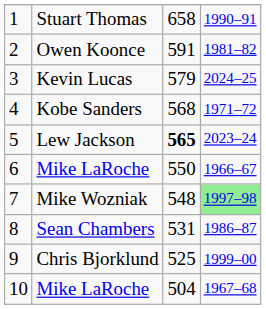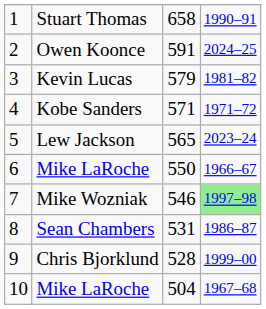 <table class="wikitable">
 <tr>
 </tr>
 <tr>
 <td>1</td>
 <td>Stuart Thomas</td>
 <td>658</td>
 <td style="font-size:80%;"><a href='#'>1990–91</a></td>
 </tr>
 <tr>
 <td>2</td>
 <td>Owen Koonce</td>
 <td>591</td>
-<td style="font-size:80%;"><a href='#'>1981–82</a></td>
+<td style="font-size:80%;"><a href='#'>2024–25</a></td>
 </tr>
 <tr>
 <td>3</td>
 <td>Kevin Lucas</td>
 <td>579</td>
-<td style="font-size:80%;"><a href='#'>2024–25</a></td>
+<td style="font-size:80%;"><a href='#'>1981–82</a></td>
 </tr>
 <tr>
 <td>4</td>
 <td>Kobe Sanders</td>
-<td>568</td>
+<td>571</td>
 <td style="font-size:80%;"><a href='#'>1971–72</a></td>
 </tr>
 <tr>
 <td>5</td>
 <td>Lew Jackson</td>
-<td><strong>565</strong></td>
+<td>565</td>
 <td style="font-size:80%;"><a href='#'>2023–24</a></td>
 </tr>
 <tr>
 <td>6</td>
 <td><a href='#'>Mike LaRoche</a></td>
 <td>550</td>
 <td style="font-size:80%;"><a href='#'>1966–67</a></td>
 </tr>
 <tr>
 <td>7</td>
 <td>Mike Wozniak</td>
-<td>548</td>
+<td>546</td>
 <td style="background: lightgreen; font-size:80%;"><a href='#'>1997–98</a></td>
 </tr>
 <tr>
 <td>8</td>
 <td><a href='#'>Sean Chambers</a></td>
 <td>531</td>
 <td style="font-size:80%;"><a href='#'>1986–87</a></td>
 </tr>
 <tr>
 <td>9</td>
 <td>Chris Bjorklund</td>
-<td>525</td>
+<td>528</td>
 <td style="font-size:80%;"><a href='#'>1999–00</a></td>
 </tr>
 <tr>
 <td>10</td>
 <td><a href='#'>Mike LaRoche</a></td>
 <td>504</td>
 <td style="font-size:80%;"><a href='#'>1967–68</a></td>
 </tr>
 </table>
